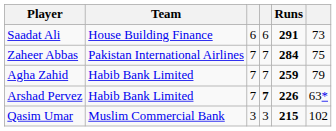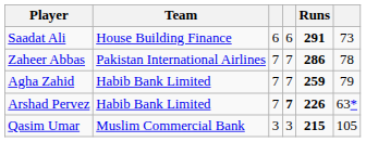 <table class="wikitable sortable"  style="text-align: center;">
 <tr>
 <th class="unsortable">Player</th>
 <th>Team</th>
 <th></th>
 <th></th>
 <th>Runs</th>
 <th></th>
 </tr>
 <tr>
 <td style="text-align:left"><a href='#'>Saadat Ali</a></td>
 <td style="text-align:left"><a href='#'>House Building Finance</a></td>
 <td>6</td>
 <td>6</td>
 <td><strong>291</strong></td>
 <td>73</td>
 </tr>
 <tr>
 <td style="text-align:left"><a href='#'>Zaheer Abbas</a></td>
 <td style="text-align:left"><a href='#'>Pakistan International Airlines</a></td>
 <td>7</td>
 <td>7</td>
-<td><strong>284</strong></td>
-<td>75</td>
+<td><strong>286</strong></td>
+<td>78</td>
 </tr>
 <tr>
 <td style="text-align:left"><a href='#'>Agha Zahid</a></td>
 <td style="text-align:left"><a href='#'>Habib Bank Limited</a></td>
 <td>7</td>
 <td>7</td>
 <td><strong>259</strong></td>
 <td>79</td>
 </tr>
 <tr>
 <td style="text-align:left"><a href='#'>Arshad Pervez</a></td>
 <td style="text-align:left"><a href='#'>Habib Bank Limited</a></td>
 <td>7</td>
 <td><strong>7</strong></td>
 <td><strong>226</strong></td>
 <td>63<a href='#'>*</a></td>
 </tr>
 <tr>
 <td style="text-align:left"><a href='#'>Qasim Umar</a></td>
 <td style="text-align:left"><a href='#'>Muslim Commercial Bank</a></td>
 <td>3</td>
 <td>3</td>
 <td><strong>215</strong></td>
-<td>102</td>
+<td>105</td>
 </tr>
 </table>
